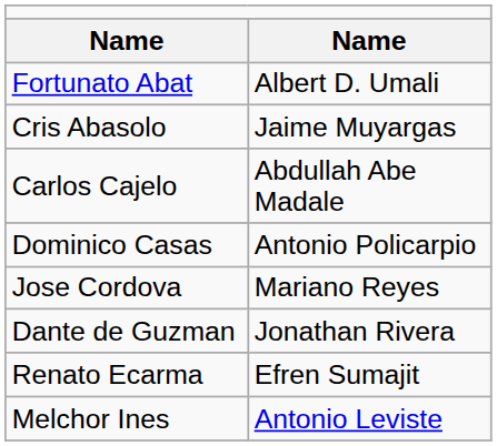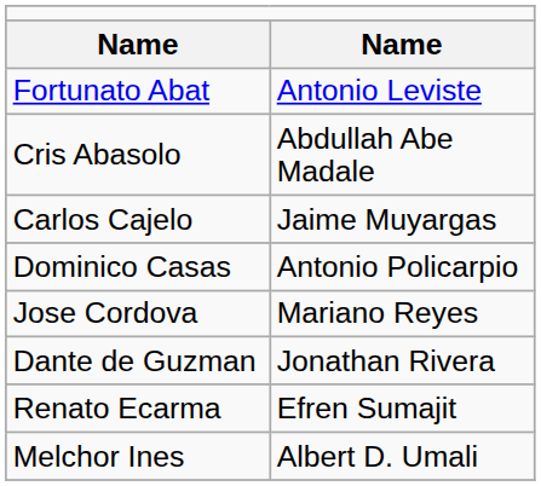 <table class=wikitable style="font-size:90%">
 <tr>
 <td colspan=4 bgcolor=></td>
 </tr>
 <tr>
 <th width=120px>Name</th>
 <th width=120px>Name</th>
 </tr>
 <tr>
 <td><a href='#'>Fortunato Abat</a></td>
-<td>Albert D. Umali</td>
+<td><a href='#'>Antonio Leviste</a></td>
 </tr>
 <tr>
 <td>Cris Abasolo</td>
-<td>Jaime Muyargas</td>
+<td>Abdullah Abe Madale</td>
 </tr>
 <tr>
 <td>Carlos Cajelo</td>
-<td>Abdullah Abe Madale</td>
+<td>Jaime Muyargas</td>
 </tr>
 <tr>
 <td>Dominico Casas</td>
 <td>Antonio Policarpio</td>
 </tr>
 <tr>
 <td>Jose Cordova</td>
 <td>Mariano Reyes</td>
 </tr>
 <tr>
 <td>Dante de Guzman</td>
 <td>Jonathan Rivera</td>
 </tr>
 <tr>
 <td>Renato Ecarma</td>
 <td>Efren Sumajit</td>
 </tr>
 <tr>
 <td>Melchor Ines</td>
-<td><a href='#'>Antonio Leviste</a></td>
+<td>Albert D. Umali</td>
 </tr>
 </table>
